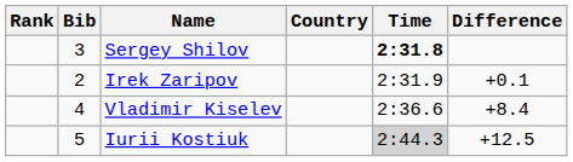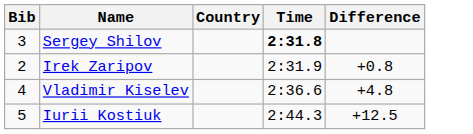 <table class="wikitable sortable" style="text-align:center">
 <tr>
-<th>Rank</th>
 <th>Bib</th>
 <th>Name</th>
 <th>Country</th>
 <th>Time</th>
 <th>Difference</th>
 </tr>
 <tr>
-<td></td>
 <td>3</td>
 <td align=left><a href='#'>Sergey Shilov</a></td>
 <td align=left></td>
 <td><strong>2:31.8</strong></td>
 <td></td>
 </tr>
 <tr>
-<td></td>
 <td>2</td>
 <td align=left><a href='#'>Irek Zaripov</a></td>
 <td align=left></td>
 <td>2:31.9</td>
-<td>+0.1</td>
+<td>+0.8</td>
 </tr>
 <tr>
-<td></td>
 <td>4</td>
 <td align=left><a href='#'>Vladimir Kiselev</a></td>
 <td align=left></td>
 <td>2:36.6</td>
-<td>+8.4</td>
+<td>+4.8</td>
 </tr>
 <tr>
-<td></td>
 <td>5</td>
 <td align=left><a href='#'>Iurii Kostiuk</a></td>
 <td align=left></td>
-<td style="background: lightgrey;">2:44.3</td>
+<td>2:44.3</td>
 <td>+12.5</td>
 </tr>
 </table>
